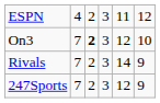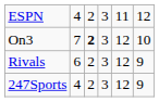 <table class="wikitable sortable">
 <tr>
 <td><a href='#'>ESPN</a></td>
 <td>4</td>
 <td>2</td>
 <td>3</td>
 <td>11</td>
 <td>12</td>
 </tr>
 <tr>
 <td>On3</td>
 <td>7</td>
 <td><strong>2</strong></td>
 <td>3</td>
 <td>12</td>
 <td>10</td>
 </tr>
 <tr>
 <td><a href='#'>Rivals</a></td>
-<td>7</td>
+<td>6</td>
 <td>2</td>
 <td>3</td>
-<td>14</td>
+<td>12</td>
 <td>9</td>
 </tr>
 <tr>
 <td><a href='#'>247Sports</a></td>
-<td>7</td>
+<td>4</td>
 <td>2</td>
 <td>3</td>
 <td>12</td>
 <td>9</td>
 </tr>
 </table>
